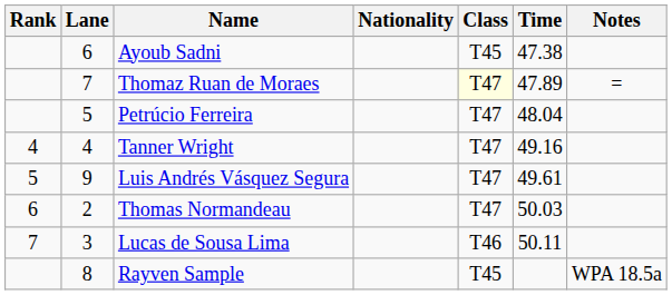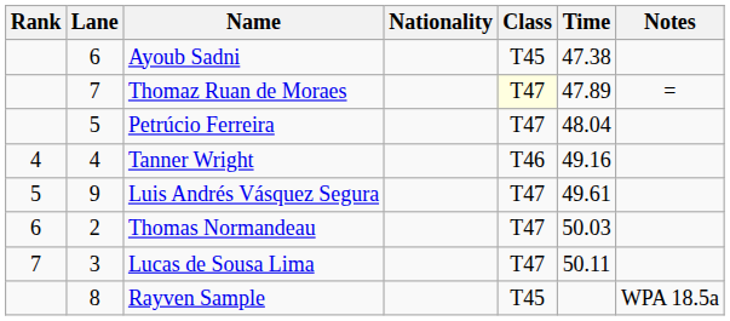 <table class="wikitable sortable" style="text-align:center">
 <tr>
 <th>Rank</th>
 <th>Lane</th>
 <th>Name</th>
 <th>Nationality</th>
 <th>Class</th>
 <th>Time</th>
 <th>Notes</th>
 </tr>
 <tr>
 <td></td>
 <td>6</td>
 <td align="left"><a href='#'>Ayoub Sadni</a></td>
 <td align="left"></td>
 <td>T45</td>
 <td>47.38</td>
 <td><strong></strong></td>
 </tr>
 <tr>
 <td></td>
 <td>7</td>
 <td align="left"><a href='#'>Thomaz Ruan de Moraes</a></td>
 <td align="left"></td>
 <td style="background: lightyellow;">T47</td>
 <td>47.89</td>
 <td>=</td>
 </tr>
 <tr>
 <td></td>
 <td>5</td>
 <td align="left"><a href='#'>Petrúcio Ferreira</a></td>
 <td align="left"></td>
 <td>T47</td>
 <td>48.04</td>
 <td></td>
 </tr>
 <tr>
 <td>4</td>
 <td>4</td>
 <td align="left"><a href='#'>Tanner Wright</a></td>
 <td align="left"></td>
-<td>T47</td>
+<td>T46</td>
 <td>49.16</td>
 <td></td>
 </tr>
 <tr>
 <td>5</td>
 <td>9</td>
 <td align="left"><a href='#'>Luis Andrés Vásquez Segura</a></td>
 <td align="left"></td>
 <td>T47</td>
 <td>49.61</td>
 <td></td>
 </tr>
 <tr>
 <td>6</td>
 <td>2</td>
 <td align="left"><a href='#'>Thomas Normandeau</a></td>
 <td align="left"></td>
 <td>T47</td>
 <td>50.03</td>
 <td></td>
 </tr>
 <tr>
 <td>7</td>
 <td>3</td>
 <td align="left"><a href='#'>Lucas de Sousa Lima</a></td>
 <td align="left"></td>
-<td>T46</td>
+<td>T47</td>
 <td>50.11</td>
 <td></td>
 </tr>
 <tr>
 <td></td>
 <td>8</td>
 <td align="left"><a href='#'>Rayven Sample</a></td>
 <td align="left"></td>
 <td>T45</td>
 <td></td>
 <td>WPA 18.5a</td>
 </tr>
 </table>
